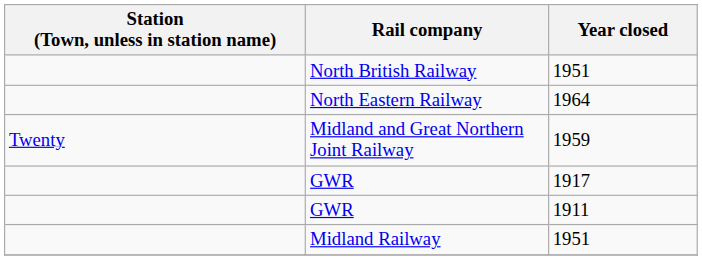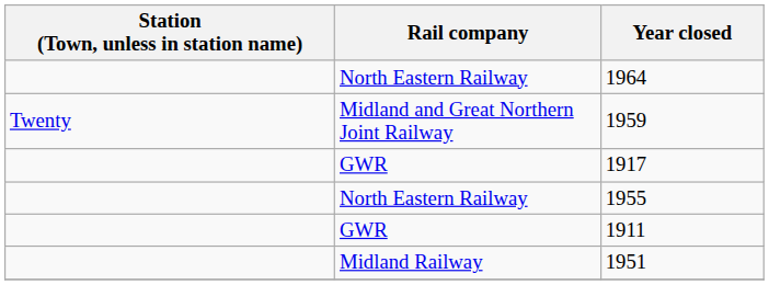 <table class="wikitable sortable">
 <tr>
 <th style="width:250px">Station<br>(Town, unless in station name)</th>
 <th style="width:200px">Rail company</th>
 <th style="width:120px">Year closed</th>
-</tr>
-<tr>
-<td></td>
-<td><a href='#'>North British Railway</a></td>
-<td>1951</td>
 </tr>
 <tr>
 <td></td>
 <td><a href='#'>North Eastern Railway</a></td>
 <td>1964</td>
 </tr>
 <tr>
 <td><a href='#'>Twenty</a></td>
 <td><a href='#'>Midland and Great Northern Joint Railway</a></td>
 <td>1959</td>
 </tr>
 <tr>
 <td></td>
 <td><a href='#'>GWR</a></td>
 <td>1917</td>
 </tr>
 <tr>
 <td></td>
+<td><a href='#'>North Eastern Railway</a></td>
+<td>1955</td>
+</tr>
+<tr>
+<td></td>
 <td><a href='#'>GWR</a></td>
 <td>1911</td>
 </tr>
 <tr>
 <td></td>
 <td><a href='#'>Midland Railway</a></td>
 <td>1951</td>
 </tr>
 <tr>
 </tr>
 </table>
